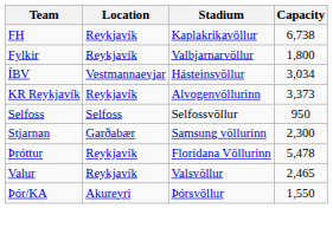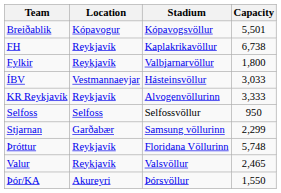 <table class="wikitable sortable">
 <tr>
 <th>Team</th>
 <th>Location</th>
 <th>Stadium</th>
 <th>Capacity</th>
+</tr>
+<tr>
+<td><a href='#'>Breiðablik</a></td>
+<td><a href='#'>Kópavogur</a></td>
+<td><a href='#'>Kópavogsvöllur</a></td>
+<td align="center">5,501</td>
 </tr>
 <tr>
 <td><a href='#'>FH</a></td>
 <td><a href='#'>Reykjavík</a></td>
 <td><a href='#'>Kaplakrikavöllur</a></td>
 <td align="center">6,738</td>
 </tr>
 <tr>
 <td><a href='#'>Fylkir</a></td>
 <td><a href='#'>Reykjavík</a></td>
 <td><a href='#'>Valbjarnarvöllur</a></td>
 <td align="center">1,800</td>
 </tr>
 <tr>
 <td><a href='#'>ÍBV</a></td>
 <td><a href='#'>Vestmannaeyjar</a></td>
 <td><a href='#'>Hásteinsvöllur</a></td>
-<td align="center">3,034</td>
+<td align="center">3,033</td>
 </tr>
 <tr>
 <td><a href='#'>KR Reykjavík</a></td>
 <td><a href='#'>Reykjavík</a></td>
 <td><a href='#'>Alvogenvöllurinn</a></td>
-<td align="center">3,373</td>
+<td align="center">3,333</td>
 </tr>
 <tr>
 <td><a href='#'>Selfoss</a></td>
 <td><a href='#'>Selfoss</a></td>
 <td>Selfossvöllur</td>
 <td align="center">950</td>
 </tr>
 <tr>
 <td><a href='#'>Stjarnan</a></td>
 <td><a href='#'>Garðabær</a></td>
 <td><a href='#'>Samsung völlurinn</a></td>
-<td align="center">2,300</td>
+<td align="center">2,299</td>
 </tr>
 <tr>
 <td><a href='#'>Þróttur</a></td>
 <td><a href='#'>Reykjavík</a></td>
 <td><a href='#'>Floridana Völlurinn</a></td>
-<td align="center">5,478</td>
+<td align="center">5,748</td>
 </tr>
 <tr>
 <td><a href='#'>Valur</a></td>
 <td><a href='#'>Reykjavík</a></td>
 <td><a href='#'>Valsvöllur</a></td>
 <td align="center">2,465</td>
 </tr>
 <tr>
 <td><a href='#'>Þór/KA</a></td>
 <td><a href='#'>Akureyri</a></td>
 <td><a href='#'>Þórsvöllur</a></td>
 <td align="center">1,550</td>
 </tr>
 </table>
